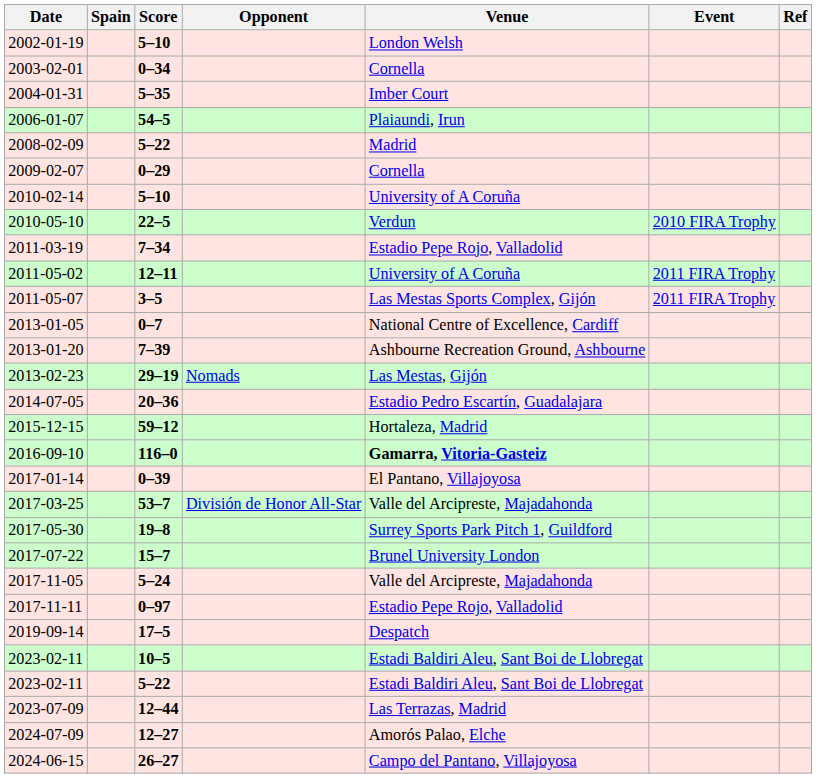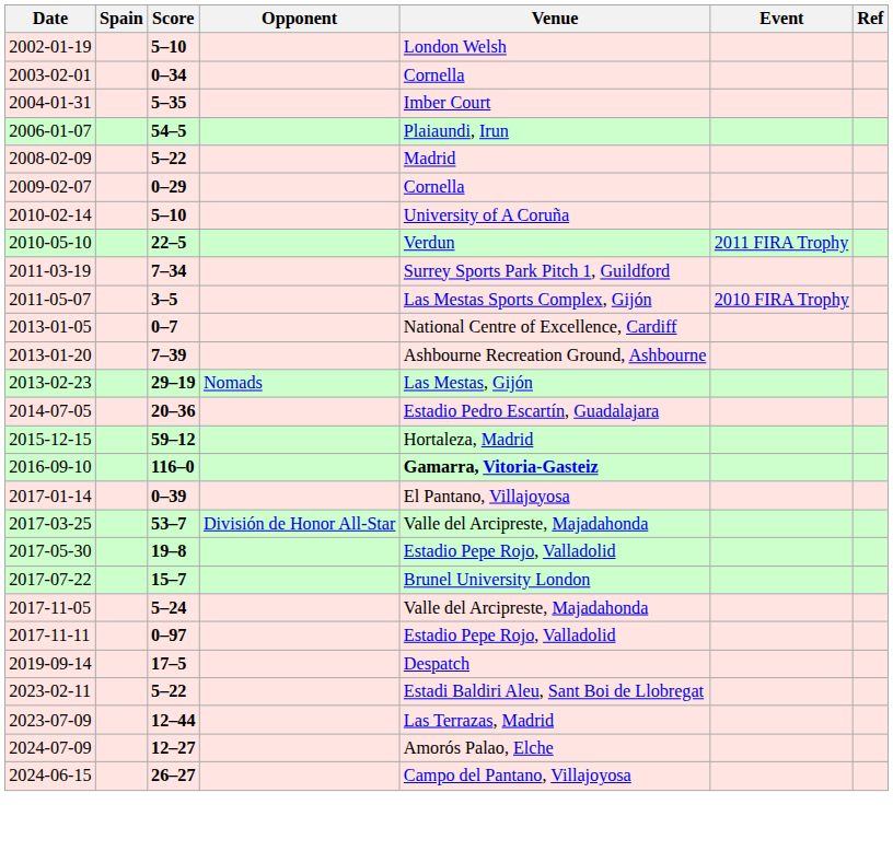 <table class="wikitable sortable">
 <tr>
 <th>Date</th>
 <th>Spain</th>
 <th>Score</th>
 <th>Opponent</th>
 <th>Venue</th>
 <th>Event</th>
 <th>Ref</th>
 </tr>
 <tr bgcolor="FFE4E1">
 <td>2002-01-19</td>
 <td align=right></td>
 <td><strong>5–10</strong></td>
 <td></td>
 <td><a href='#'>London Welsh</a></td>
 <td></td>
 <td></td>
 </tr>
 <tr bgcolor="FFE4E1">
 <td>2003-02-01</td>
 <td align=right></td>
 <td><strong>0–34</strong></td>
 <td></td>
 <td><a href='#'>Cornella</a></td>
 <td></td>
 <td></td>
 </tr>
 <tr bgcolor="FFE4E1">
 <td>2004-01-31</td>
 <td align=right></td>
 <td><strong>5–35</strong></td>
 <td></td>
 <td><a href='#'>Imber Court</a></td>
 <td></td>
 <td></td>
 </tr>
 <tr bgcolor=#ccffcc>
 <td>2006-01-07</td>
 <td align=right></td>
 <td><strong>54–5</strong></td>
 <td></td>
 <td><a href='#'>Plaiaundi</a>, <a href='#'>Irun</a></td>
 <td></td>
 <td></td>
 </tr>
 <tr bgcolor="FFE4E1">
 <td>2008-02-09</td>
 <td align=right></td>
 <td><strong>5–22</strong></td>
 <td></td>
 <td><a href='#'>Madrid</a></td>
 <td></td>
 <td></td>
 </tr>
 <tr bgcolor="FFE4E1">
 <td>2009-02-07</td>
 <td align=right></td>
 <td><strong>0–29</strong></td>
 <td></td>
 <td><a href='#'>Cornella</a></td>
 <td></td>
 <td></td>
 </tr>
 <tr bgcolor="FFE4E1">
 <td>2010-02-14</td>
 <td align=right></td>
 <td><strong>5–10</strong></td>
 <td></td>
 <td><a href='#'>University of A Coruña</a></td>
 <td></td>
 <td></td>
 </tr>
 <tr bgcolor=#ccffcc>
 <td>2010-05-10</td>
 <td align=right></td>
 <td><strong>22–5</strong></td>
 <td></td>
 <td><a href='#'>Verdun</a></td>
-<td><a href='#'>2010 FIRA Trophy</a></td>
+<td><a href='#'>2011 FIRA Trophy</a></td>
 <td></td>
 </tr>
 <tr bgcolor="FFE4E1">
 <td>2011-03-19</td>
 <td align=right></td>
 <td><strong>7–34</strong></td>
 <td></td>
-<td><a href='#'>Estadio Pepe Rojo</a>, <a href='#'>Valladolid</a></td>
+<td><a href='#'>Surrey Sports Park Pitch 1</a>, <a href='#'>Guildford</a></td>
 <td></td>
-<td></td>
-</tr>
-<tr bgcolor=#ccffcc>
-<td>2011-05-02</td>
-<td align=right></td>
-<td><strong>12–11</strong></td>
-<td></td>
-<td><a href='#'>University of A Coruña</a></td>
-<td><a href='#'>2011 FIRA Trophy</a></td>
 <td></td>
 </tr>
 <tr bgcolor="FFE4E1">
 <td>2011-05-07</td>
 <td align=right></td>
 <td><strong>3–5</strong></td>
 <td></td>
 <td><a href='#'>Las Mestas Sports Complex</a>, <a href='#'>Gijón</a></td>
-<td><a href='#'>2011 FIRA Trophy</a></td>
+<td><a href='#'>2010 FIRA Trophy</a></td>
 <td></td>
 </tr>
 <tr bgcolor="FFE4E1">
 <td>2013-01-05</td>
 <td align=right></td>
 <td><strong>0–7</strong></td>
 <td></td>
 <td>National Centre of Excellence, <a href='#'>Cardiff</a></td>
 <td></td>
 <td></td>
 </tr>
 <tr bgcolor="FFE4E1">
 <td>2013-01-20</td>
 <td align=right></td>
 <td><strong>7–39</strong></td>
 <td></td>
 <td>Ashbourne Recreation Ground, <a href='#'>Ashbourne</a></td>
 <td></td>
 <td></td>
 </tr>
 <tr bgcolor=#ccffcc>
 <td>2013-02-23</td>
 <td align=right></td>
 <td><strong>29–19</strong></td>
 <td> <a href='#'>Nomads</a></td>
 <td><a href='#'>Las Mestas</a>, <a href='#'>Gijón</a></td>
 <td></td>
 <td></td>
 </tr>
 <tr bgcolor="FFE4E1">
 <td>2014-07-05</td>
 <td align=right></td>
 <td><strong>20–36</strong></td>
 <td></td>
 <td><a href='#'>Estadio Pedro Escartín</a>, <a href='#'>Guadalajara</a></td>
 <td></td>
 <td></td>
 </tr>
 <tr bgcolor=#ccffcc>
 <td>2015-12-15</td>
 <td align=right></td>
 <td><strong>59–12</strong></td>
 <td></td>
 <td>Hortaleza, <a href='#'>Madrid</a></td>
 <td></td>
 <td></td>
 </tr>
 <tr bgcolor=#ccffcc>
 <td>2016-09-10</td>
 <td align=right></td>
 <td><strong>116–0</strong></td>
 <td></td>
 <td><strong>Gamarra, <a href='#'>Vitoria-Gasteiz</a></strong></td>
 <td></td>
 <td></td>
 </tr>
 <tr bgcolor="FFE4E1">
 <td>2017-01-14</td>
 <td align=right></td>
 <td><strong>0–39</strong></td>
 <td></td>
 <td>El Pantano, <a href='#'>Villajoyosa</a></td>
 <td></td>
 <td></td>
 </tr>
 <tr bgcolor=#ccffcc>
 <td>2017-03-25</td>
 <td align=right></td>
 <td><strong>53–7</strong></td>
 <td><a href='#'>División de Honor All-Star</a></td>
 <td>Valle del Arcipreste, <a href='#'>Majadahonda</a></td>
 <td></td>
 <td></td>
 </tr>
 <tr bgcolor=#ccffcc>
 <td>2017-05-30</td>
 <td align=right></td>
 <td><strong>19–8</strong></td>
 <td></td>
-<td><a href='#'>Surrey Sports Park Pitch 1</a>, <a href='#'>Guildford</a></td>
+<td><a href='#'>Estadio Pepe Rojo</a>, <a href='#'>Valladolid</a></td>
 <td></td>
 <td></td>
 </tr>
 <tr bgcolor=#ccffcc>
 <td>2017-07-22</td>
 <td align=right></td>
 <td><strong>15–7</strong></td>
 <td></td>
 <td><a href='#'>Brunel University London</a></td>
 <td></td>
 <td></td>
 </tr>
 <tr bgcolor="FFE4E1">
 <td>2017-11-05</td>
 <td align=right></td>
 <td><strong>5–24</strong></td>
 <td></td>
 <td>Valle del Arcipreste, <a href='#'>Majadahonda</a></td>
 <td></td>
 <td></td>
 </tr>
 <tr bgcolor="FFE4E1">
 <td>2017-11-11</td>
 <td align=right></td>
 <td><strong>0–97</strong></td>
 <td></td>
 <td><a href='#'>Estadio Pepe Rojo</a>, <a href='#'>Valladolid</a></td>
 <td></td>
 <td></td>
 </tr>
 <tr bgcolor="FFE4E1">
 <td>2019-09-14</td>
 <td align=right></td>
 <td><strong>17–5</strong></td>
 <td></td>
 <td><a href='#'>Despatch</a></td>
-<td></td>
-<td></td>
-</tr>
-<tr bgcolor=#ccffcc>
-<td>2023-02-11</td>
-<td align=right></td>
-<td><strong>10–5</strong></td>
-<td></td>
-<td><a href='#'>Estadi Baldiri Aleu</a>, <a href='#'>Sant Boi de Llobregat</a></td>
 <td></td>
 <td></td>
 </tr>
 <tr bgcolor="FFE4E1">
 <td>2023-02-11</td>
 <td align=right></td>
 <td><strong>5–22</strong></td>
 <td></td>
 <td><a href='#'>Estadi Baldiri Aleu</a>, <a href='#'>Sant Boi de Llobregat</a></td>
 <td></td>
 <td></td>
 </tr>
 <tr bgcolor="FFE4E1">
 <td>2023-07-09</td>
 <td align=right></td>
 <td><strong>12–44</strong></td>
 <td></td>
 <td><a href='#'>Las Terrazas</a>, <a href='#'>Madrid</a></td>
 <td></td>
 <td></td>
 </tr>
 <tr bgcolor="FFE4E1">
 <td>2024-07-09</td>
 <td align=right></td>
 <td><strong>12–27</strong></td>
 <td></td>
 <td>Amorós Palao, <a href='#'>Elche</a></td>
 <td></td>
 <td></td>
 </tr>
 <tr bgcolor="FFE4E1">
 <td>2024-06-15</td>
 <td align=right></td>
 <td><strong>26–27</strong></td>
 <td></td>
 <td><a href='#'>Campo del Pantano</a>, <a href='#'>Villajoyosa</a></td>
 <td></td>
 <td></td>
 </tr>
 </table>
